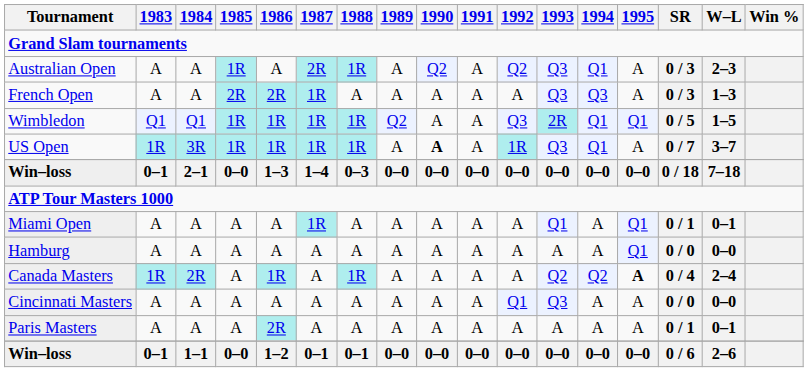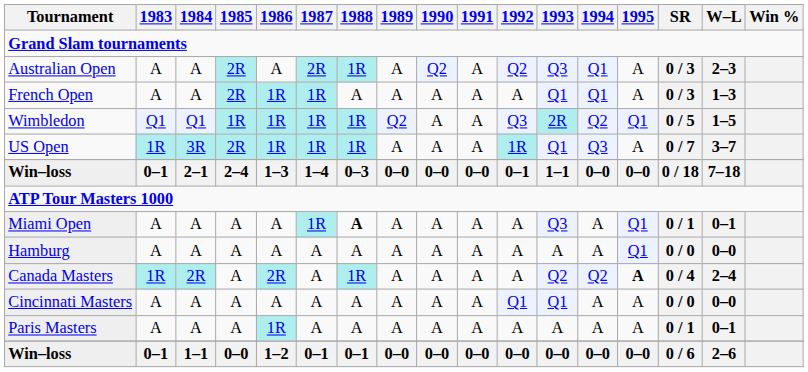 <table class=wikitable style=text-align:center>
 <tr>
 <th>Tournament</th>
 <th><a href='#'>1983</a></th>
 <th><a href='#'>1984</a></th>
 <th><a href='#'>1985</a></th>
 <th><a href='#'>1986</a></th>
 <th><a href='#'>1987</a></th>
 <th><a href='#'>1988</a></th>
 <th><a href='#'>1989</a></th>
 <th><a href='#'>1990</a></th>
 <th><a href='#'>1991</a></th>
 <th><a href='#'>1992</a></th>
 <th><a href='#'>1993</a></th>
 <th><a href='#'>1994</a></th>
 <th><a href='#'>1995</a></th>
 <th>SR</th>
 <th>W–L</th>
 <th>Win %</th>
 </tr>
 <tr>
 <td colspan=25 style=text-align:left><a href='#'><strong>Grand Slam tournaments</strong></a></td>
 </tr>
 <tr>
 <td align=left><a href='#'>Australian Open</a></td>
 <td>A</td>
 <td>A</td>
-<td style=background:#afeeee><a href='#'>1R</a></td>
+<td style=background:#afeeee><a href='#'>2R</a></td>
 <td>A</td>
 <td style=background:#afeeee><a href='#'>2R</a></td>
 <td style=background:#afeeee><a href='#'>1R</a></td>
 <td>A</td>
 <td style=background:#ecf2ff><a href='#'>Q2</a></td>
 <td>A</td>
 <td style=background:#ecf2ff><a href='#'>Q2</a></td>
 <td style=background:#ecf2ff><a href='#'>Q3</a></td>
 <td style=background:#ecf2ff><a href='#'>Q1</a></td>
 <td>A</td>
 <th>0 / 3</th>
 <th>2–3</th>
 <th></th>
 </tr>
 <tr>
 <td align=left><a href='#'>French Open</a></td>
 <td>A</td>
 <td>A</td>
 <td style=background:#afeeee><a href='#'>2R</a></td>
-<td style=background:#afeeee><a href='#'>2R</a></td>
+<td style=background:#afeeee><a href='#'>1R</a></td>
 <td style=background:#afeeee><a href='#'>1R</a></td>
 <td>A</td>
 <td>A</td>
 <td>A</td>
 <td>A</td>
 <td>A</td>
-<td style=background:#ecf2ff><a href='#'>Q3</a></td>
-<td style=background:#ecf2ff><a href='#'>Q3</a></td>
+<td style=background:#ecf2ff><a href='#'>Q1</a></td>
+<td style=background:#ecf2ff><a href='#'>Q1</a></td>
 <td>A</td>
 <th>0 / 3</th>
 <th>1–3</th>
 <th></th>
 </tr>
 <tr>
 <td align=left><a href='#'>Wimbledon</a></td>
 <td style=background:#ecf2ff><a href='#'>Q1</a></td>
 <td style=background:#ecf2ff><a href='#'>Q1</a></td>
 <td style=background:#afeeee><a href='#'>1R</a></td>
 <td style=background:#afeeee><a href='#'>1R</a></td>
 <td style=background:#afeeee><a href='#'>1R</a></td>
 <td style=background:#afeeee><a href='#'>1R</a></td>
 <td style=background:#ecf2ff><a href='#'>Q2</a></td>
 <td>A</td>
 <td>A</td>
 <td style=background:#ecf2ff><a href='#'>Q3</a></td>
 <td style=background:#afeeee><a href='#'>2R</a></td>
-<td style=background:#ecf2ff><a href='#'>Q1</a></td>
+<td style=background:#ecf2ff><a href='#'>Q2</a></td>
 <td style=background:#ecf2ff><a href='#'>Q1</a></td>
 <th>0 / 5</th>
 <th>1–5</th>
 <th></th>
 </tr>
 <tr>
 <td align=left><a href='#'>US Open</a></td>
 <td style=background:#afeeee><a href='#'>1R</a></td>
 <td style=background:#afeeee><a href='#'>3R</a></td>
-<td style=background:#afeeee><a href='#'>1R</a></td>
+<td style=background:#afeeee><a href='#'>2R</a></td>
 <td style=background:#afeeee><a href='#'>1R</a></td>
 <td style=background:#afeeee><a href='#'>1R</a></td>
 <td style=background:#afeeee><a href='#'>1R</a></td>
 <td>A</td>
-<td><strong>A</strong></td>
+<td>A</td>
 <td>A</td>
 <td style=background:#afeeee><a href='#'>1R</a></td>
+<td style=background:#ecf2ff><a href='#'>Q1</a></td>
 <td style=background:#ecf2ff><a href='#'>Q3</a></td>
-<td style=background:#ecf2ff><a href='#'>Q1</a></td>
 <td>A</td>
 <th>0 / 7</th>
 <th>3–7</th>
 <th></th>
 </tr>
 <tr>
 </tr>
 <tr style=font-weight:bold;background:#efefef>
 <td style=text-align:left>Win–loss</td>
 <th>0–1</th>
 <th>2–1</th>
-<th>0–0</th>
+<th>2–4</th>
 <th>1–3</th>
 <th>1–4</th>
 <th>0–3</th>
 <th>0–0</th>
 <th>0–0</th>
 <th>0–0</th>
-<th>0–0</th>
-<th>0–0</th>
+<th>0–1</th>
+<th>1–1</th>
 <th>0–0</th>
 <th>0–0</th>
 <th>0 / 18</th>
 <th>7–18</th>
 <th></th>
 </tr>
 <tr>
 <td colspan=25 style=text-align:left><strong><a href='#'>ATP Tour Masters 1000</a></strong></td>
 </tr>
 <tr>
 <td bgcolor=efefef align=left><a href='#'>Miami Open</a></td>
 <td>A</td>
 <td>A</td>
 <td>A</td>
 <td>A</td>
 <td bgcolor=afeeee><a href='#'>1R</a></td>
+<td><strong>A</strong></td>
 <td>A</td>
 <td>A</td>
 <td>A</td>
 <td>A</td>
-<td>A</td>
-<td bgcolor=ecf2ff><a href='#'>Q1</a></td>
+<td bgcolor=ecf2ff><a href='#'>Q3</a></td>
 <td>A</td>
 <td bgcolor=ecf2ff><a href='#'>Q1</a></td>
 <th>0 / 1</th>
 <th>0–1</th>
 <th></th>
 </tr>
 <tr>
 <td bgcolor=efefef align=left><a href='#'>Hamburg</a></td>
 <td>A</td>
 <td>A</td>
 <td>A</td>
 <td>A</td>
 <td>A</td>
 <td>A</td>
 <td>A</td>
 <td>A</td>
 <td>A</td>
 <td>A</td>
 <td>A</td>
 <td>A</td>
 <td bgcolor=ecf2ff><a href='#'>Q1</a></td>
 <th>0 / 0</th>
 <th>0–0</th>
 <th></th>
 </tr>
 <tr>
 <td bgcolor=efefef align=left><a href='#'>Canada Masters</a></td>
 <td bgcolor=afeeee><a href='#'>1R</a></td>
 <td bgcolor=afeeee><a href='#'>2R</a></td>
 <td>A</td>
-<td bgcolor=afeeee><a href='#'>1R</a></td>
+<td bgcolor=afeeee><a href='#'>2R</a></td>
 <td>A</td>
 <td bgcolor=afeeee><a href='#'>1R</a></td>
 <td>A</td>
 <td>A</td>
 <td>A</td>
 <td>A</td>
 <td bgcolor=ecf2ff><a href='#'>Q2</a></td>
 <td bgcolor=ecf2ff><a href='#'>Q2</a></td>
 <td><strong>A</strong></td>
 <th>0 / 4</th>
 <th>2–4</th>
 <th></th>
 </tr>
 <tr>
 <td bgcolor=efefef align=left><a href='#'>Cincinnati Masters</a></td>
 <td>A</td>
 <td>A</td>
 <td>A</td>
 <td>A</td>
 <td>A</td>
 <td>A</td>
 <td>A</td>
 <td>A</td>
 <td>A</td>
 <td bgcolor=ecf2ff><a href='#'>Q1</a></td>
-<td bgcolor=ecf2ff><a href='#'>Q3</a></td>
+<td bgcolor=ecf2ff><a href='#'>Q1</a></td>
 <td>A</td>
 <td>A</td>
 <th>0 / 0</th>
 <th>0–0</th>
 <th></th>
 </tr>
 <tr>
 <td bgcolor=efefef align=left><a href='#'>Paris Masters</a></td>
 <td>A</td>
 <td>A</td>
 <td>A</td>
-<td bgcolor=afeeee><a href='#'>2R</a></td>
+<td bgcolor=afeeee><a href='#'>1R</a></td>
 <td>A</td>
 <td>A</td>
 <td>A</td>
 <td>A</td>
 <td>A</td>
 <td>A</td>
 <td>A</td>
 <td>A</td>
 <td>A</td>
 <th>0 / 1</th>
 <th>0–1</th>
 <th></th>
 </tr>
 <tr>
 </tr>
 <tr style=font-weight:bold;background:#efefef>
 <td style=text-align:left>Win–loss</td>
 <th>0–1</th>
 <th>1–1</th>
 <th>0–0</th>
 <th>1–2</th>
 <th>0–1</th>
 <th>0–1</th>
 <th>0–0</th>
 <th>0–0</th>
 <th>0–0</th>
 <th>0–0</th>
 <th>0–0</th>
 <th>0–0</th>
 <th>0–0</th>
 <th>0 / 6</th>
 <th>2–6</th>
 <th></th>
 </tr>
 </table>
